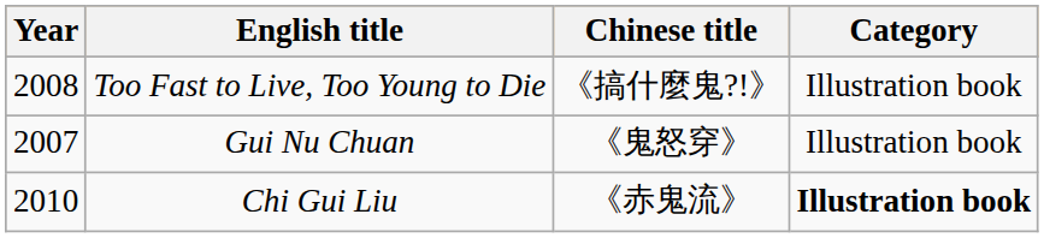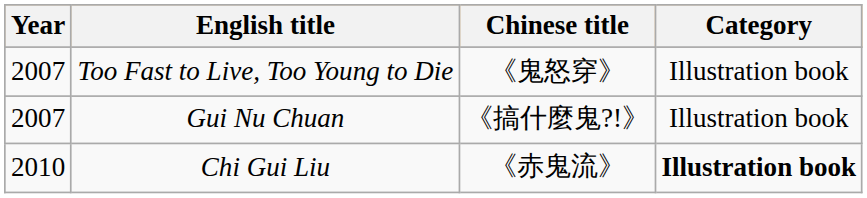 <table class="wikitable" style="text-align:center;">
 <tr style="background:#FFB347; color:black" align=center>
 <th>Year</th>
 <th>English title</th>
 <th>Chinese title</th>
 <th>Category</th>
 </tr>
 <tr>
-<td>2008</td>
+<td>2007</td>
 <td><em>Too Fast to Live, Too Young to Die</em></td>
-<td>《搞什麼鬼?!》</td>
+<td>《鬼怒穿》</td>
 <td>Illustration book</td>
 </tr>
 <tr>
 <td>2007</td>
 <td><em>Gui Nu Chuan</em></td>
-<td>《鬼怒穿》</td>
+<td>《搞什麼鬼?!》</td>
 <td>Illustration book</td>
 </tr>
 <tr>
 <td>2010</td>
 <td><em>Chi Gui Liu</em></td>
 <td>《赤鬼流》</td>
 <td><strong>Illustration book</strong></td>
 </tr>
 </table>
